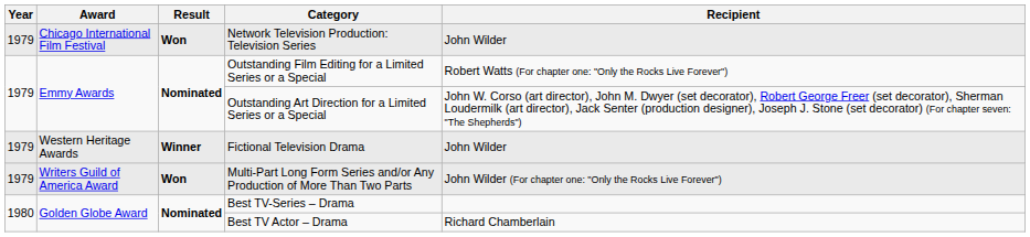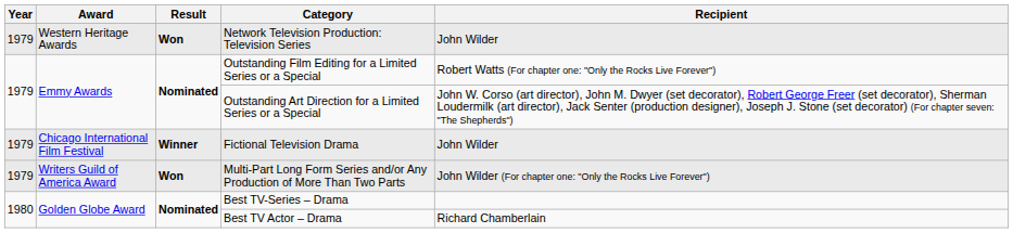 <table class="wikitable" style="font-size: 90%;">
 <tr>
 <th>Year</th>
 <th>Award</th>
 <th>Result</th>
 <th>Category</th>
 <th>Recipient</th>
 </tr>
 <tr style="background-color: #EAEAEA;" |>
 <td>1979</td>
-<td><a href='#'>Chicago International Film Festival</a></td>
+<td>Western Heritage Awards</td>
 <td><strong>Won</strong></td>
 <td>Network Television Production: Television Series</td>
 <td>John Wilder</td>
 </tr>
 <tr>
 <td rowspan=2>1979</td>
 <td rowspan=2><a href='#'>Emmy Awards</a></td>
 <td rowspan=2><strong>Nominated</strong></td>
 <td>Outstanding Film Editing for a Limited Series or a Special</td>
 <td>Robert Watts <small>(For chapter one: "Only the Rocks Live Forever")</small></td>
 </tr>
 <tr>
 <td>Outstanding Art Direction for a Limited Series or a Special</td>
 <td>John W. Corso (art director), John M. Dwyer (set decorator), <a href='#'>Robert George Freer</a> (set decorator), Sherman Loudermilk (art director), Jack Senter (production designer), Joseph J. Stone (set decorator) <small>(For chapter seven: "The Shepherds")</small></td>
 </tr>
 <tr style="background-color: #EAEAEA;" |>
 <td>1979</td>
-<td>Western Heritage Awards</td>
+<td><a href='#'>Chicago International Film Festival</a></td>
 <td><strong>Winner</strong></td>
 <td>Fictional Television Drama</td>
 <td>John Wilder</td>
 </tr>
 <tr style="background-color: #EAEAEA;" |>
 <td>1979</td>
 <td><a href='#'>Writers Guild of America Award</a></td>
 <td><strong>Won</strong></td>
 <td>Multi-Part Long Form Series and/or Any Production of More Than Two Parts</td>
 <td>John Wilder <small>(For chapter one: "Only the Rocks Live Forever")</small></td>
 </tr>
 <tr>
 <td rowspan=2>1980</td>
 <td rowspan=2><a href='#'>Golden Globe Award</a></td>
 <td rowspan=2><strong>Nominated</strong></td>
 <td>Best TV-Series – Drama</td>
 <td></td>
 </tr>
 <tr>
 <td>Best TV Actor – Drama</td>
 <td>Richard Chamberlain</td>
 </tr>
 </table>
